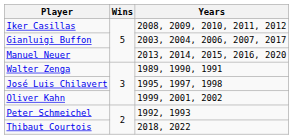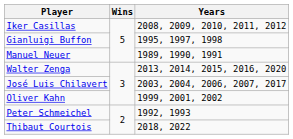 <table class="wikitable sortable">
 <tr>
 <th>Player</th>
 <th>Wins</th>
 <th>Years</th>
 </tr>
 <tr>
 <td> <a href='#'>Iker Casillas</a></td>
 <td rowspan="3" align="center">5</td>
 <td>2008, 2009, 2010, 2011, 2012</td>
 </tr>
 <tr>
 <td> <a href='#'>Gianluigi Buffon</a></td>
-<td>2003, 2004, 2006, 2007, 2017</td>
+<td>1995, 1997, 1998</td>
 </tr>
 <tr>
 <td> <a href='#'>Manuel Neuer</a></td>
-<td>2013, 2014, 2015, 2016, 2020</td>
+<td>1989, 1990, 1991</td>
 </tr>
 <tr>
 <td> <a href='#'>Walter Zenga</a></td>
 <td rowspan="3" align="center">3</td>
-<td>1989, 1990, 1991</td>
+<td>2013, 2014, 2015, 2016, 2020</td>
 </tr>
 <tr>
 <td> <a href='#'>José Luis Chilavert</a></td>
-<td>1995, 1997, 1998</td>
+<td>2003, 2004, 2006, 2007, 2017</td>
 </tr>
 <tr>
 <td> <a href='#'>Oliver Kahn</a></td>
 <td>1999, 2001, 2002</td>
 </tr>
 <tr>
 <td> <a href='#'>Peter Schmeichel</a></td>
 <td rowspan="2" align="center">2</td>
 <td>1992, 1993</td>
 </tr>
 <tr>
 <td> <a href='#'>Thibaut Courtois</a></td>
 <td>2018, 2022</td>
 </tr>
 </table>
